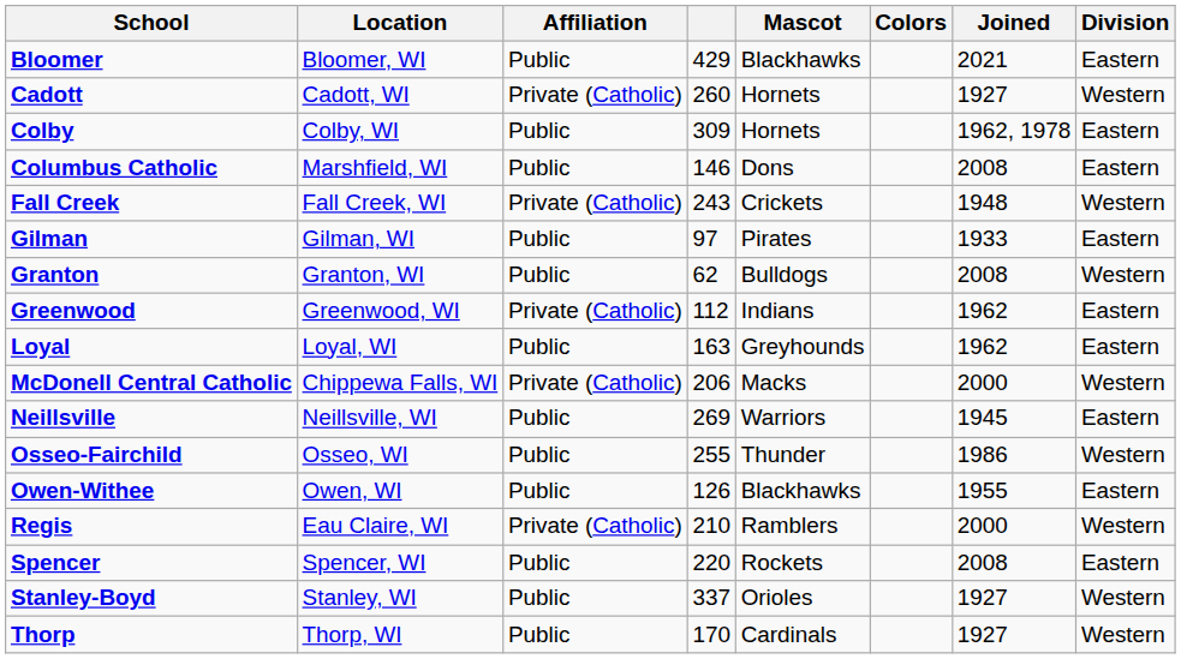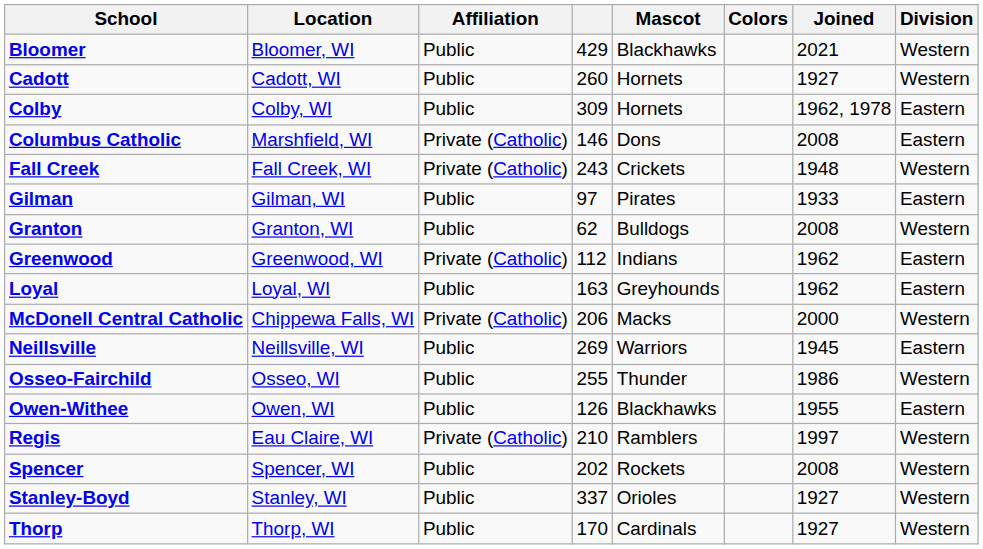 <table class="wikitable sortable">
 <tr>
 <th>School</th>
 <th>Location</th>
 <th>Affiliation</th>
 <th></th>
 <th>Mascot</th>
 <th>Colors</th>
 <th>Joined</th>
 <th>Division</th>
 </tr>
 <tr>
 <td><a href='#'><strong>Bloomer</strong></a></td>
 <td><a href='#'>Bloomer, WI</a></td>
 <td>Public</td>
 <td>429</td>
 <td>Blackhawks</td>
 <td> </td>
 <td>2021</td>
-<td>Eastern</td>
+<td>Western</td>
 </tr>
 <tr>
 <td><a href='#'><strong>Cadott</strong></a></td>
 <td><a href='#'>Cadott, WI</a></td>
-<td>Private (<a href='#'>Catholic</a>)</td>
+<td>Public</td>
 <td>260</td>
 <td>Hornets</td>
 <td> </td>
 <td>1927</td>
 <td>Western</td>
 </tr>
 <tr>
 <td><a href='#'><strong>Colby</strong></a></td>
 <td><a href='#'>Colby, WI</a></td>
 <td>Public</td>
 <td>309</td>
 <td>Hornets</td>
 <td> </td>
 <td>1962, 1978</td>
 <td>Eastern</td>
 </tr>
 <tr>
 <td><a href='#'><strong>Columbus Catholic</strong></a></td>
 <td><a href='#'>Marshfield, WI</a></td>
-<td>Public</td>
+<td>Private (<a href='#'>Catholic</a>)</td>
 <td>146</td>
 <td>Dons</td>
 <td> </td>
 <td>2008</td>
 <td>Eastern</td>
 </tr>
 <tr>
 <td><a href='#'><strong>Fall Creek</strong></a></td>
 <td><a href='#'>Fall Creek, WI</a></td>
 <td>Private (<a href='#'>Catholic</a>)</td>
 <td>243</td>
 <td>Crickets</td>
 <td> </td>
 <td>1948</td>
 <td>Western</td>
 </tr>
 <tr>
 <td><a href='#'><strong>Gilman</strong></a></td>
 <td><a href='#'>Gilman, WI</a></td>
 <td>Public</td>
 <td>97</td>
 <td>Pirates</td>
 <td> </td>
 <td>1933</td>
 <td>Eastern</td>
 </tr>
 <tr>
 <td><a href='#'><strong>Granton</strong></a></td>
 <td><a href='#'>Granton, WI</a></td>
 <td>Public</td>
 <td>62</td>
 <td>Bulldogs</td>
 <td> </td>
 <td>2008</td>
 <td>Western</td>
 </tr>
 <tr>
 <td><a href='#'><strong>Greenwood</strong></a></td>
 <td><a href='#'>Greenwood, WI</a></td>
 <td>Private (<a href='#'>Catholic</a>)</td>
 <td>112</td>
 <td>Indians</td>
 <td> </td>
 <td>1962</td>
 <td>Eastern</td>
 </tr>
 <tr>
 <td><a href='#'><strong>Loyal</strong></a></td>
 <td><a href='#'>Loyal, WI</a></td>
 <td>Public</td>
 <td>163</td>
 <td>Greyhounds</td>
 <td> </td>
 <td>1962</td>
 <td>Eastern</td>
 </tr>
 <tr>
 <td><a href='#'><strong>McDonell Central Catholic</strong></a></td>
 <td><a href='#'>Chippewa Falls, WI</a></td>
 <td>Private (<a href='#'>Catholic</a>)</td>
 <td>206</td>
 <td>Macks</td>
 <td> </td>
 <td>2000</td>
 <td>Western</td>
 </tr>
 <tr>
 <td><a href='#'><strong>Neillsville</strong></a></td>
 <td><a href='#'>Neillsville, WI</a></td>
 <td>Public</td>
 <td>269</td>
 <td>Warriors</td>
 <td> </td>
 <td>1945</td>
 <td>Eastern</td>
 </tr>
 <tr>
 <td><a href='#'><strong>Osseo-Fairchild</strong></a></td>
 <td><a href='#'>Osseo, WI</a></td>
 <td>Public</td>
 <td>255</td>
 <td>Thunder</td>
 <td> </td>
 <td>1986</td>
 <td>Western</td>
 </tr>
 <tr>
 <td><a href='#'><strong>Owen-Withee</strong></a></td>
 <td><a href='#'>Owen, WI</a></td>
 <td>Public</td>
 <td>126</td>
 <td>Blackhawks</td>
 <td> </td>
 <td>1955</td>
 <td>Eastern</td>
 </tr>
 <tr>
 <td><a href='#'><strong>Regis</strong></a></td>
 <td><a href='#'>Eau Claire, WI</a></td>
 <td>Private (<a href='#'>Catholic</a>)</td>
 <td>210</td>
 <td>Ramblers</td>
 <td> </td>
-<td>2000</td>
+<td>1997</td>
 <td>Western</td>
 </tr>
 <tr>
 <td><a href='#'><strong>Spencer</strong></a></td>
 <td><a href='#'>Spencer, WI</a></td>
 <td>Public</td>
-<td>220</td>
+<td>202</td>
 <td>Rockets</td>
 <td> </td>
 <td>2008</td>
-<td>Eastern</td>
+<td>Western</td>
 </tr>
 <tr>
 <td><a href='#'><strong>Stanley-Boyd</strong></a></td>
 <td><a href='#'>Stanley, WI</a></td>
 <td>Public</td>
 <td>337</td>
 <td>Orioles</td>
 <td> </td>
 <td>1927</td>
 <td>Western</td>
 </tr>
 <tr>
 <td><a href='#'><strong>Thorp</strong></a></td>
 <td><a href='#'>Thorp, WI</a></td>
 <td>Public</td>
 <td>170</td>
 <td>Cardinals</td>
 <td> </td>
 <td>1927</td>
 <td>Western</td>
 </tr>
 </table>
